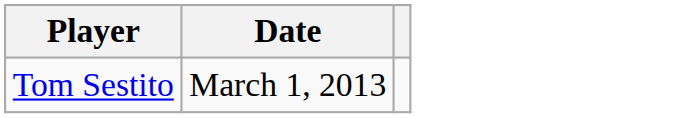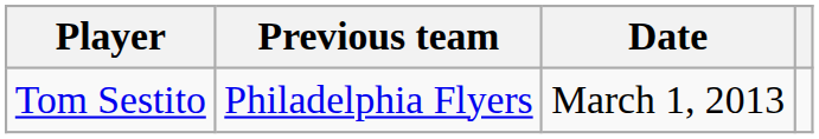 <table class="wikitable">
 <tr>
 <th>Player</th>
+<th>Previous team</th>
 <th>Date</th>
 <th></th>
 </tr>
 <tr>
 <td><a href='#'>Tom Sestito</a></td>
+<td><a href='#'>Philadelphia Flyers</a></td>
 <td>March 1, 2013</td>
 <td></td>
 </tr>
 </table>
